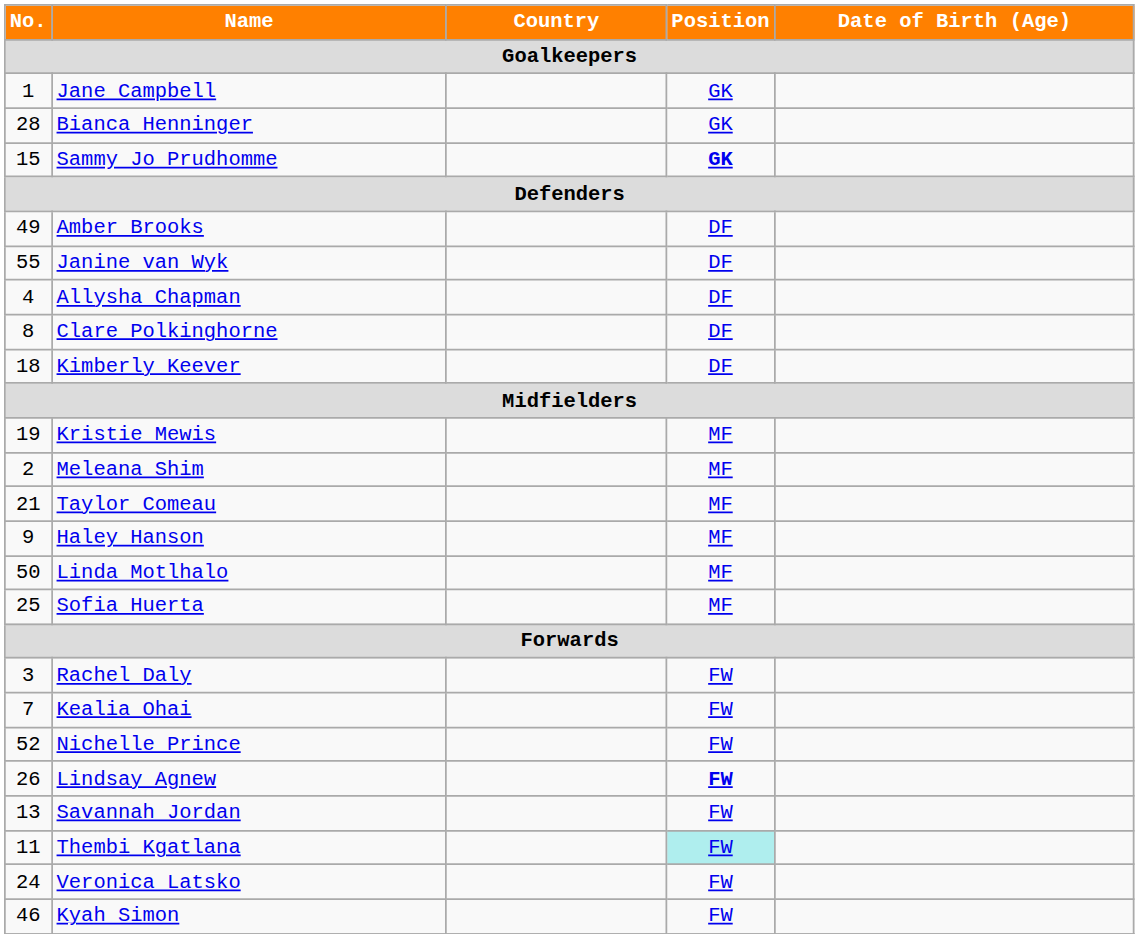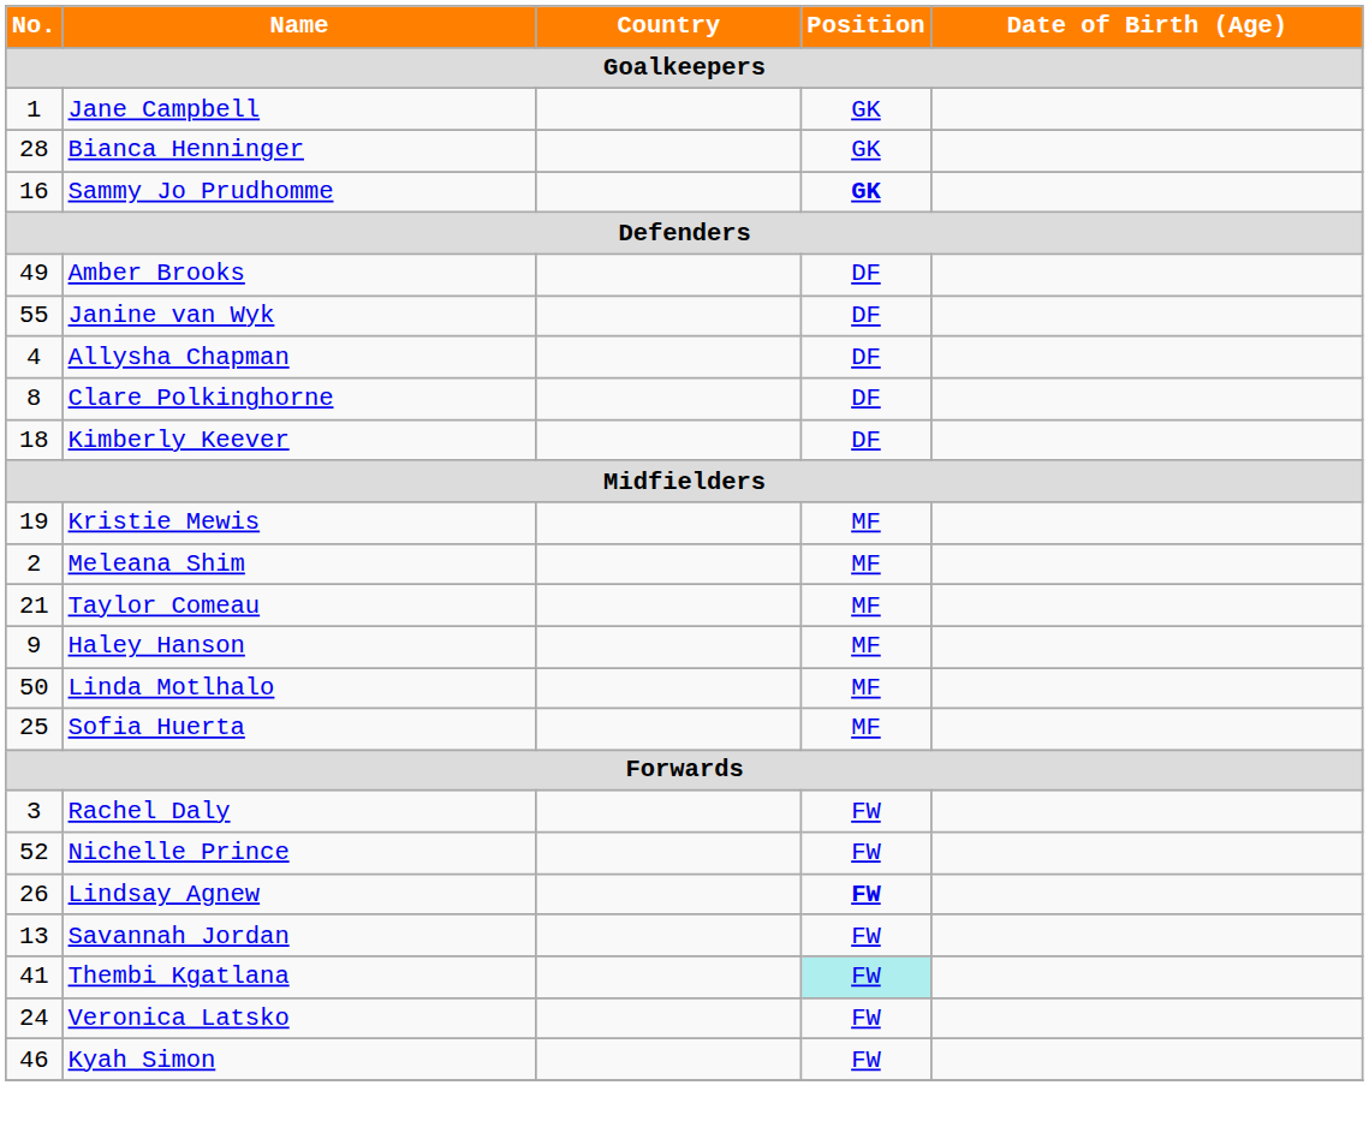 <table class="wikitable" style="text-align: left; font-size:90%">
 <tr>
 <th style="background:#FF8000; color:white; text-align:center;" width=5px>No.</th>
 <th style="background:#FF8000; color:white; text-align:center;" width=220px>Name</th>
 <th style="background:#FF8000; color:white; text-align:center;" width=120px>Country</th>
 <th style="background:#FF8000; color:white; text-align:center;" width=20px>Position</th>
 <th style="background:#FF8000; color:white; text-align:center;" width=200px>Date of Birth (Age)</th>
 </tr>
 <tr>
 <th colspan=5 style="background:#dcdcdc; text-align:center;">Goalkeepers</th>
 </tr>
 <tr>
 <td align=center>1</td>
 <td><a href='#'>Jane Campbell</a></td>
 <td></td>
 <td align=center><a href='#'>GK</a></td>
 <td></td>
 </tr>
 <tr>
 <td align=center>28</td>
 <td><a href='#'>Bianca Henninger</a></td>
 <td></td>
 <td align=center><a href='#'>GK</a></td>
 <td></td>
 </tr>
 <tr>
-<td align=center>15</td>
+<td align=center>16</td>
 <td><a href='#'>Sammy Jo Prudhomme</a></td>
 <td></td>
 <td align=center><strong><a href='#'>GK</a></strong></td>
 <td></td>
 </tr>
 <tr>
 <th colspan=5 style="background:#dcdcdc; text-align:center;">Defenders</th>
 </tr>
 <tr>
 <td align=center>49</td>
 <td><a href='#'>Amber Brooks</a></td>
 <td></td>
 <td align=center><a href='#'>DF</a></td>
 <td></td>
 </tr>
 <tr>
 <td align=center>55</td>
 <td><a href='#'>Janine van Wyk</a></td>
 <td></td>
 <td align=center><a href='#'>DF</a></td>
 <td></td>
 </tr>
 <tr>
 <td align=center>4</td>
 <td><a href='#'>Allysha Chapman</a></td>
 <td></td>
 <td align=center><a href='#'>DF</a></td>
 <td></td>
 </tr>
 <tr>
 <td align=center>8</td>
 <td><a href='#'>Clare Polkinghorne</a></td>
 <td></td>
 <td align=center><a href='#'>DF</a></td>
 <td></td>
 </tr>
 <tr>
 <td align=center>18</td>
 <td><a href='#'>Kimberly Keever</a></td>
 <td></td>
 <td align=center><a href='#'>DF</a></td>
 <td></td>
 </tr>
 <tr>
 <th colspan=5 style="background:#dcdcdc; text-align:center;">Midfielders</th>
 </tr>
 <tr>
 <td align=center>19</td>
 <td><a href='#'>Kristie Mewis</a></td>
 <td></td>
 <td align=center><a href='#'>MF</a></td>
 <td></td>
 </tr>
 <tr>
 <td align=center>2</td>
 <td><a href='#'>Meleana Shim</a></td>
 <td></td>
 <td align=center><a href='#'>MF</a></td>
 <td></td>
 </tr>
 <tr>
 <td align=center>21</td>
 <td><a href='#'>Taylor Comeau</a></td>
 <td></td>
 <td align=center><a href='#'>MF</a></td>
 <td></td>
 </tr>
 <tr>
 <td align=center>9</td>
 <td><a href='#'>Haley Hanson</a></td>
 <td></td>
 <td align=center><a href='#'>MF</a></td>
 <td></td>
 </tr>
 <tr>
 <td align=center>50</td>
 <td><a href='#'>Linda Motlhalo</a></td>
 <td></td>
 <td align=center><a href='#'>MF</a></td>
 <td></td>
 </tr>
 <tr>
 <td align=center>25</td>
 <td><a href='#'>Sofia Huerta</a></td>
 <td></td>
 <td align=center><a href='#'>MF</a></td>
 <td></td>
 </tr>
 <tr>
 <th colspan=5 style="background:#dcdcdc; text-align:center;">Forwards</th>
 </tr>
 <tr>
 <td align=center>3</td>
 <td><a href='#'>Rachel Daly</a></td>
 <td></td>
 <td align=center><a href='#'>FW</a></td>
 <td></td>
 </tr>
 <tr>
-<td align=center>7</td>
-<td><a href='#'>Kealia Ohai</a></td>
-<td></td>
-<td align=center><a href='#'>FW</a></td>
-<td></td>
-</tr>
-<tr>
 <td align=center>52</td>
 <td><a href='#'>Nichelle Prince</a></td>
 <td></td>
 <td align=center><a href='#'>FW</a></td>
 <td></td>
 </tr>
 <tr>
 <td align=center>26</td>
 <td><a href='#'>Lindsay Agnew</a></td>
 <td></td>
 <td align=center><strong><a href='#'>FW</a></strong></td>
 <td></td>
 </tr>
 <tr>
 <td align=center>13</td>
 <td><a href='#'>Savannah Jordan</a></td>
 <td></td>
 <td align=center><a href='#'>FW</a></td>
 <td></td>
 </tr>
 <tr>
-<td align=center>11</td>
+<td align=center>41</td>
 <td><a href='#'>Thembi Kgatlana</a></td>
 <td></td>
 <td align=center style="background: paleturquoise;"><a href='#'>FW</a></td>
 <td></td>
 </tr>
 <tr>
 <td align=center>24</td>
 <td><a href='#'>Veronica Latsko</a></td>
 <td></td>
 <td align=center><a href='#'>FW</a></td>
 <td></td>
 </tr>
 <tr>
 <td align=center>46</td>
 <td><a href='#'>Kyah Simon</a></td>
 <td></td>
 <td align=center><a href='#'>FW</a></td>
 <td></td>
 </tr>
 <tr>
 </tr>
 </table>
